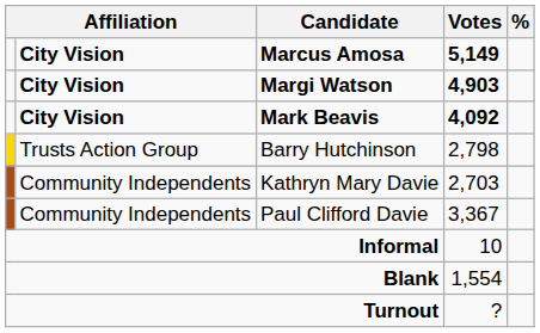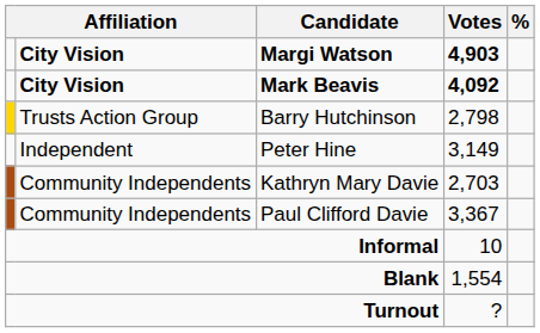 <table class="wikitable col4right col5right" style="font-size:90%">
 <tr>
 <th colspan="2">Affiliation</th>
 <th>Candidate</th>
 <th>Votes</th>
 <th>%</th>
-</tr>
-<tr>
-<td></td>
-<td><strong>City Vision</strong></td>
-<td><strong>Marcus Amosa</strong></td>
-<td><strong>5,149</strong></td>
-<td></td>
 </tr>
 <tr>
 <td></td>
 <td><strong>City Vision</strong></td>
 <td><strong>Margi Watson</strong></td>
 <td><strong>4,903</strong></td>
 <td></td>
 </tr>
 <tr>
 <td></td>
 <td><strong>City Vision</strong></td>
 <td><strong>Mark Beavis</strong></td>
 <td><strong>4,092</strong></td>
 <td></td>
 </tr>
 <tr>
 <td style="background:gold"></td>
 <td>Trusts Action Group</td>
 <td>Barry Hutchinson</td>
 <td>2,798</td>
+<td></td>
+</tr>
+<tr>
+<td></td>
+<td>Independent</td>
+<td>Peter Hine</td>
+<td>3,149</td>
 <td></td>
 </tr>
 <tr>
 <td style="background:#a84c13"></td>
 <td>Community Independents</td>
 <td>Kathryn Mary Davie</td>
 <td>2,703</td>
 <td></td>
 </tr>
 <tr>
 <td style="background:#a84c13"></td>
 <td>Community Independents</td>
 <td>Paul Clifford Davie</td>
 <td>3,367</td>
 <td></td>
 </tr>
 <tr>
 <td colspan="3" style="text-align:right"><strong>Informal</strong></td>
 <td style="text-align:right">10</td>
 <td style="text-align:right"></td>
 </tr>
 <tr>
 <td colspan="3" style="text-align:right"><strong>Blank</strong></td>
 <td style="text-align:right">1,554</td>
 <td style="text-align:right"></td>
 </tr>
 <tr>
 <td colspan="3" style="text-align:right"><strong>Turnout</strong></td>
 <td style="text-align:right">?</td>
 <td></td>
 </tr>
 </table>
